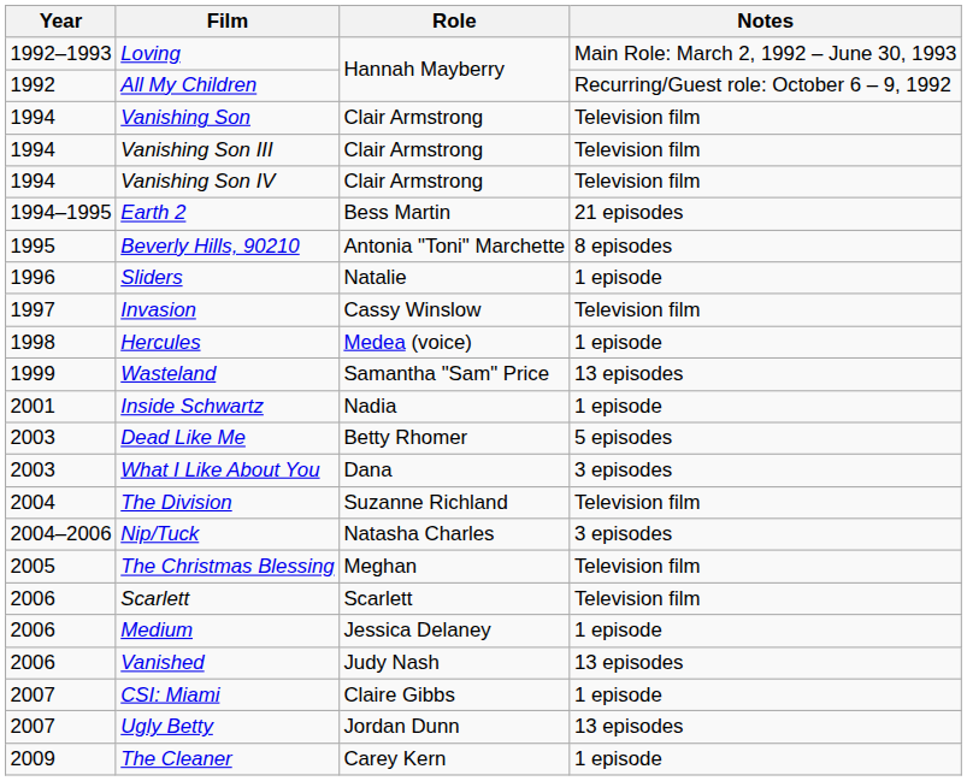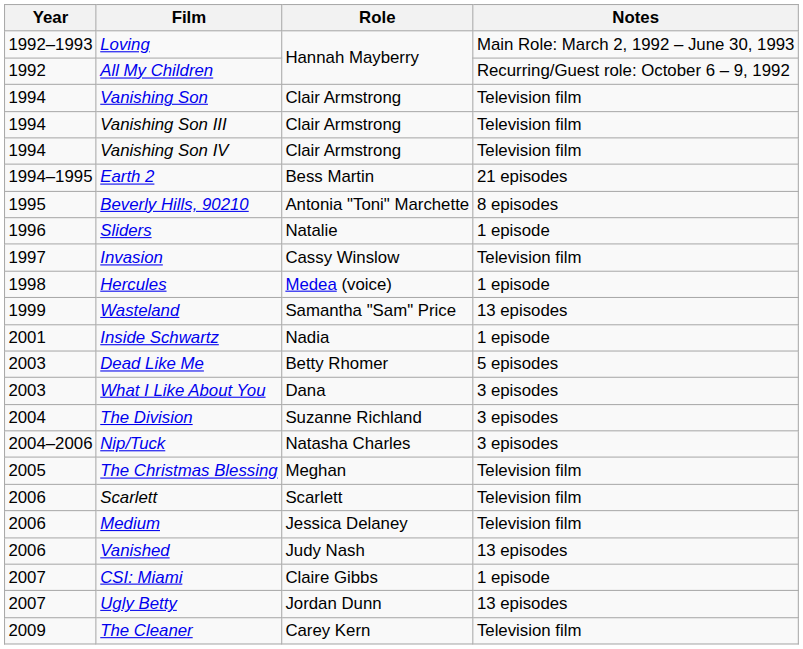 <table class="wikitable sortable">
 <tr>
 <th>Year</th>
 <th>Film</th>
 <th>Role</th>
 <th class=unsortable>Notes</th>
 </tr>
 <tr>
 <td>1992–1993</td>
 <td><em><a href='#'>Loving</a></em></td>
 <td rowspan="2">Hannah Mayberry</td>
 <td>Main Role: March 2, 1992 – June 30, 1993</td>
 </tr>
 <tr>
 <td>1992</td>
 <td><em><a href='#'>All My Children</a></em></td>
 <td>Recurring/Guest role: October 6 – 9, 1992</td>
 </tr>
 <tr>
 <td>1994</td>
 <td><em><a href='#'>Vanishing Son</a></em></td>
 <td>Clair Armstrong</td>
 <td>Television film</td>
 </tr>
 <tr>
 <td>1994</td>
 <td><em>Vanishing Son III</em></td>
 <td>Clair Armstrong</td>
 <td>Television film</td>
 </tr>
 <tr>
 <td>1994</td>
 <td><em>Vanishing Son IV</em></td>
 <td>Clair Armstrong</td>
 <td>Television film</td>
 </tr>
 <tr>
 <td>1994–1995</td>
 <td><em><a href='#'>Earth 2</a></em></td>
 <td>Bess Martin</td>
 <td>21 episodes</td>
 </tr>
 <tr>
 <td>1995</td>
 <td><em><a href='#'>Beverly Hills, 90210</a></em></td>
 <td>Antonia "Toni" Marchette</td>
 <td>8 episodes</td>
 </tr>
 <tr>
 <td>1996</td>
 <td><em><a href='#'>Sliders</a></em></td>
 <td>Natalie</td>
 <td>1 episode</td>
 </tr>
 <tr>
 <td>1997</td>
 <td><em><a href='#'>Invasion</a></em></td>
 <td>Cassy Winslow</td>
 <td>Television film</td>
 </tr>
 <tr>
 <td>1998</td>
 <td><em><a href='#'>Hercules</a></em></td>
 <td><a href='#'>Medea</a> (voice)</td>
 <td>1 episode</td>
 </tr>
 <tr>
 <td>1999</td>
 <td><em><a href='#'>Wasteland</a></em></td>
 <td>Samantha "Sam" Price</td>
 <td>13 episodes</td>
 </tr>
 <tr>
 <td>2001</td>
 <td><em><a href='#'>Inside Schwartz</a></em></td>
 <td>Nadia</td>
 <td>1 episode</td>
 </tr>
 <tr>
 <td>2003</td>
 <td><em><a href='#'>Dead Like Me</a></em></td>
 <td>Betty Rhomer</td>
 <td>5 episodes</td>
 </tr>
 <tr>
 <td>2003</td>
 <td><em><a href='#'>What I Like About You</a></em></td>
 <td>Dana</td>
 <td>3 episodes</td>
 </tr>
 <tr>
 <td>2004</td>
 <td><em><a href='#'>The Division</a></em></td>
 <td>Suzanne Richland</td>
-<td>Television film</td>
+<td>3 episodes</td>
 </tr>
 <tr>
 <td>2004–2006</td>
 <td><em><a href='#'>Nip/Tuck</a></em></td>
 <td>Natasha Charles</td>
 <td>3 episodes</td>
 </tr>
 <tr>
 <td>2005</td>
 <td><em><a href='#'>The Christmas Blessing</a></em></td>
 <td>Meghan</td>
 <td>Television film</td>
 </tr>
 <tr>
 <td>2006</td>
 <td><em>Scarlett</em></td>
 <td>Scarlett</td>
 <td>Television film</td>
 </tr>
 <tr>
 <td>2006</td>
 <td><em><a href='#'>Medium</a></em></td>
 <td>Jessica Delaney</td>
-<td>1 episode</td>
+<td>Television film</td>
 </tr>
 <tr>
 <td>2006</td>
 <td><em><a href='#'>Vanished</a></em></td>
 <td>Judy Nash</td>
 <td>13 episodes</td>
 </tr>
 <tr>
 <td>2007</td>
 <td><em><a href='#'>CSI: Miami</a></em></td>
 <td>Claire Gibbs</td>
 <td>1 episode</td>
 </tr>
 <tr>
 <td>2007</td>
 <td><em><a href='#'>Ugly Betty</a></em></td>
 <td>Jordan Dunn</td>
 <td>13 episodes</td>
 </tr>
 <tr>
 <td>2009</td>
 <td><em><a href='#'>The Cleaner</a></em></td>
 <td>Carey Kern</td>
-<td>1 episode</td>
+<td>Television film</td>
 </tr>
 </table>
